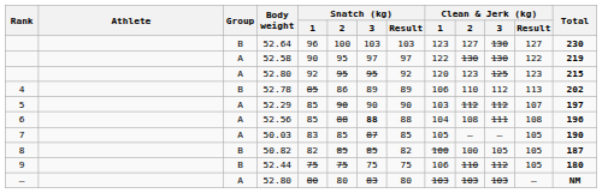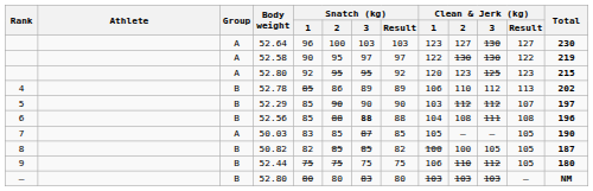 <table class = "wikitable" style="text-align:center;">
 <tr>
 <th rowspan=2 width=40>Rank</th>
 <th rowspan=2 width=250>Athlete</th>
 <th rowspan=2 width=40>Group</th>
 <th rowspan=2 width=50>Body weight</th>
 <th colspan=4>Snatch (kg)</th>
 <th colspan=4>Clean & Jerk (kg)</th>
 <th rowspan=2 width=55>Total</th>
 </tr>
 <tr>
 <th width=35>1</th>
 <th width=35>2</th>
 <th width=35>3</th>
 <th width=45>Result</th>
 <th width=35>1</th>
 <th width=35>2</th>
 <th width=35>3</th>
 <th width=45>Result</th>
 </tr>
 <tr>
 <td></td>
 <td align=left></td>
-<td>B</td>
+<td>A</td>
 <td>52.64</td>
 <td>96</td>
 <td>100</td>
 <td>103</td>
 <td>103</td>
 <td>123</td>
 <td>127</td>
 <td><s>130</s></td>
 <td>127</td>
 <td><strong>230</strong></td>
 </tr>
 <tr>
 <td></td>
 <td align=left></td>
 <td>A</td>
 <td>52.58</td>
 <td>90</td>
 <td>95</td>
 <td>97</td>
 <td>97</td>
 <td>122</td>
 <td><s>130</s></td>
 <td><s>130</s></td>
 <td>122</td>
 <td><strong>219</strong></td>
 </tr>
 <tr>
 <td></td>
 <td align=left></td>
 <td>A</td>
 <td>52.80</td>
 <td>92</td>
 <td><s>95</s></td>
 <td><s>95</s></td>
 <td>92</td>
 <td>120</td>
 <td>123</td>
 <td><s>125</s></td>
 <td>123</td>
 <td><strong>215</strong></td>
 </tr>
 <tr>
 <td>4</td>
 <td align=left></td>
 <td>B</td>
 <td>52.78</td>
 <td><s>85</s></td>
 <td>86</td>
 <td>89</td>
 <td>89</td>
 <td>106</td>
 <td>110</td>
 <td>112</td>
 <td>113</td>
 <td><strong>202</strong></td>
 </tr>
 <tr>
 <td>5</td>
 <td align=left></td>
-<td>A</td>
+<td>B</td>
 <td>52.29</td>
 <td>85</td>
 <td><s>90</s></td>
 <td>90</td>
 <td>90</td>
 <td>103</td>
 <td><s>112</s></td>
 <td><s>112</s></td>
 <td>107</td>
 <td><strong>197</strong></td>
 </tr>
 <tr>
 <td>6</td>
 <td align=left></td>
-<td>A</td>
+<td>B</td>
 <td>52.56</td>
 <td>85</td>
 <td><s>88</s></td>
 <td><strong>88</strong></td>
 <td>88</td>
 <td>104</td>
 <td>108</td>
 <td><s>111</s></td>
 <td>108</td>
 <td><strong>196</strong></td>
 </tr>
 <tr>
 <td>7</td>
 <td align=left></td>
 <td>A</td>
 <td>50.03</td>
 <td>83</td>
 <td>85</td>
 <td><s>87</s></td>
 <td>85</td>
 <td>105</td>
 <td>—</td>
 <td>—</td>
 <td>105</td>
 <td><strong>190</strong></td>
 </tr>
 <tr>
 <td>8</td>
 <td align=left></td>
 <td>B</td>
 <td>50.82</td>
 <td>82</td>
 <td><s>85</s></td>
 <td><s>85</s></td>
 <td>82</td>
 <td><s>100</s></td>
 <td>100</td>
 <td>105</td>
 <td>105</td>
 <td><strong>187</strong></td>
 </tr>
 <tr>
 <td>9</td>
 <td align=left></td>
 <td>B</td>
 <td>52.44</td>
 <td><s>75</s></td>
 <td><s>75</s></td>
 <td>75</td>
 <td>75</td>
 <td>106</td>
 <td><s>110</s></td>
 <td><s>112</s></td>
 <td>105</td>
 <td><strong>180</strong></td>
 </tr>
 <tr>
 <td>—</td>
 <td align=left></td>
-<td>A</td>
+<td>B</td>
 <td>52.80</td>
 <td><s>80</s></td>
 <td>80</td>
 <td><s>83</s></td>
 <td>80</td>
 <td><s>103</s></td>
 <td><s>103</s></td>
 <td><s>103</s></td>
 <td>—</td>
 <td><strong>NM</strong></td>
 </tr>
 </table>
